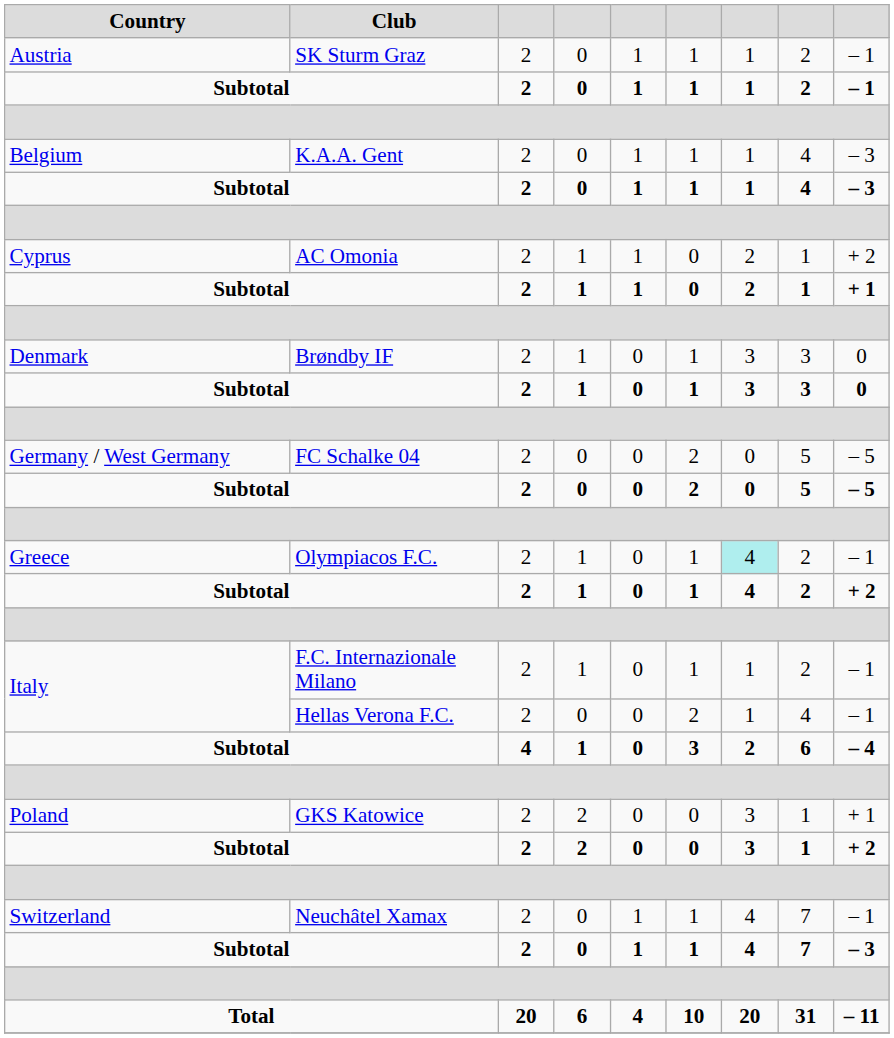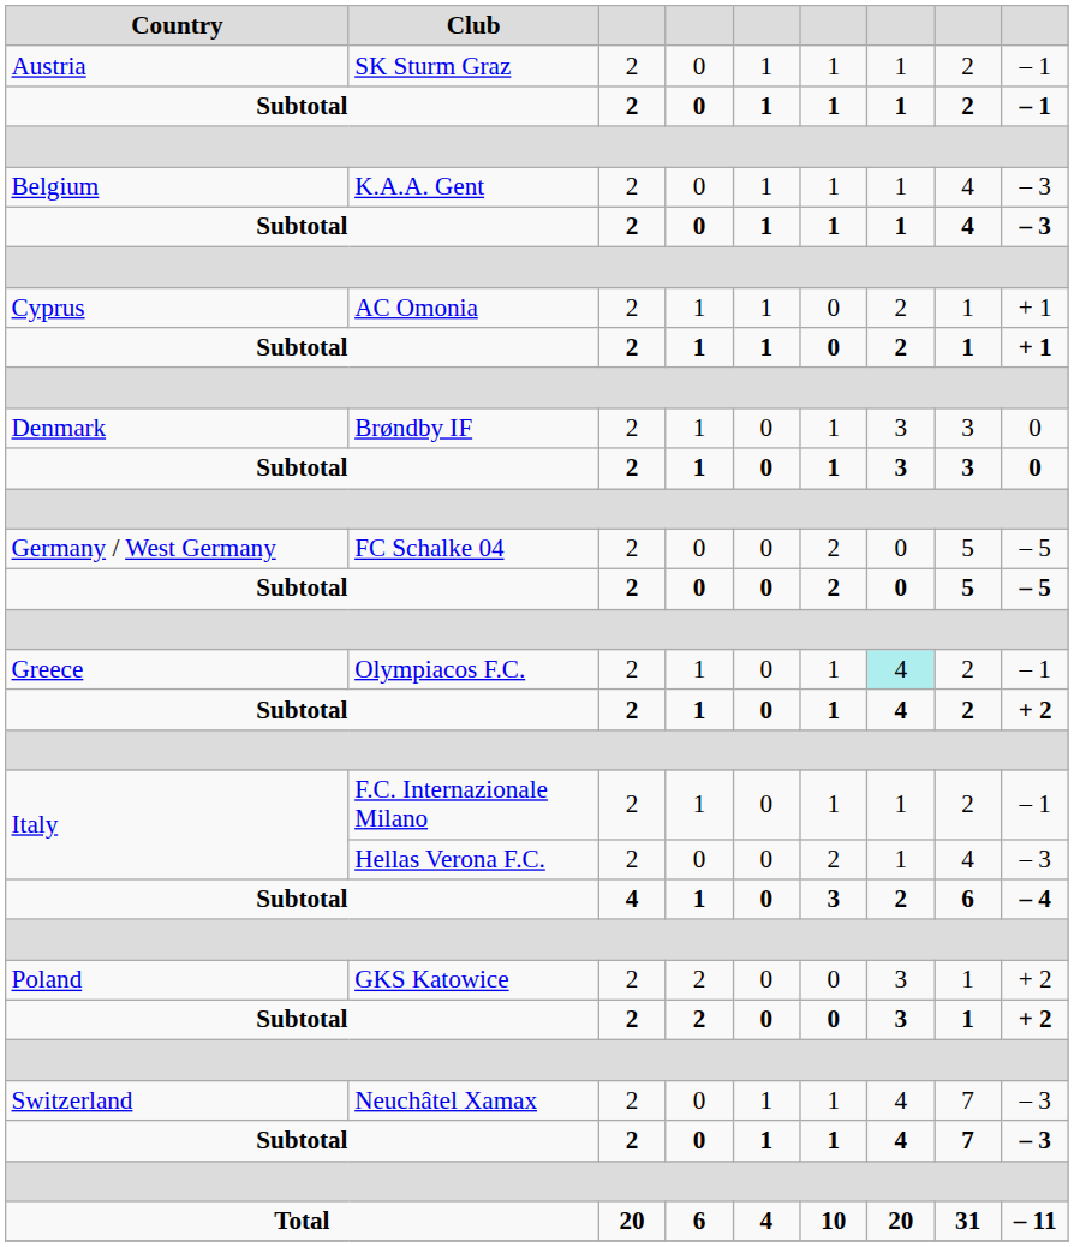 <table class="wikitable" style="text-align: center;">
 <tr>
 <th width="209" style="background:#DCDCDC">Country</th>
 <th width="150" style="background:#DCDCDC">Club</th>
 <th width="35" style="background:#DCDCDC"></th>
 <th width="35" style="background:#DCDCDC"></th>
 <th width="35" style="background:#DCDCDC"></th>
 <th width="35" style="background:#DCDCDC"></th>
 <th width="35" style="background:#DCDCDC"></th>
 <th width="35" style="background:#DCDCDC"></th>
 <th width="35" style="background:#DCDCDC"></th>
 </tr>
 <tr>
 <td align=left> <a href='#'>Austria</a></td>
 <td align=left><a href='#'>SK Sturm Graz</a></td>
 <td>2</td>
 <td>0</td>
 <td>1</td>
 <td>1</td>
 <td>1</td>
 <td>2</td>
 <td>– 1</td>
 </tr>
 <tr>
 <td colspan=2 align-"center"><strong>Subtotal</strong></td>
 <td><strong>2</strong></td>
 <td><strong>0</strong></td>
 <td><strong>1</strong></td>
 <td><strong>1</strong></td>
 <td><strong>1</strong></td>
 <td><strong>2</strong></td>
 <td><strong>– 1</strong></td>
 </tr>
 <tr>
 <th colspan=9 height="18" style="background:#DCDCDC"></th>
 </tr>
 <tr>
 <td align=left> <a href='#'>Belgium</a></td>
 <td align=left><a href='#'>K.A.A. Gent</a></td>
 <td>2</td>
 <td>0</td>
 <td>1</td>
 <td>1</td>
 <td>1</td>
 <td>4</td>
 <td>– 3</td>
 </tr>
 <tr>
 <td colspan=2 align-"center"><strong>Subtotal</strong></td>
 <td><strong>2</strong></td>
 <td><strong>0</strong></td>
 <td><strong>1</strong></td>
 <td><strong>1</strong></td>
 <td><strong>1</strong></td>
 <td><strong>4</strong></td>
 <td><strong>– 3</strong></td>
 </tr>
 <tr>
 <th colspan=9 height="18" style="background:#DCDCDC"></th>
 </tr>
 <tr>
 <td align=left> <a href='#'>Cyprus</a></td>
 <td align=left><a href='#'>AC Omonia</a></td>
 <td>2</td>
 <td>1</td>
 <td>1</td>
 <td>0</td>
 <td>2</td>
 <td>1</td>
-<td>+ 2</td>
+<td>+ 1</td>
 </tr>
 <tr>
 <td colspan=2 align-"center"><strong>Subtotal</strong></td>
 <td><strong>2</strong></td>
 <td><strong>1</strong></td>
 <td><strong>1</strong></td>
 <td><strong>0</strong></td>
 <td><strong>2</strong></td>
 <td><strong>1</strong></td>
 <td><strong>+ 1</strong></td>
 </tr>
 <tr>
 <th colspan=9 height="18" style="background:#DCDCDC"></th>
 </tr>
 <tr>
 <td align=left> <a href='#'>Denmark</a></td>
 <td align=left><a href='#'>Brøndby IF</a></td>
 <td>2</td>
 <td>1</td>
 <td>0</td>
 <td>1</td>
 <td>3</td>
 <td>3</td>
 <td>0</td>
 </tr>
 <tr>
 <td colspan=2 align-"center"><strong>Subtotal</strong></td>
 <td><strong>2</strong></td>
 <td><strong>1</strong></td>
 <td><strong>0</strong></td>
 <td><strong>1</strong></td>
 <td><strong>3</strong></td>
 <td><strong>3</strong></td>
 <td><strong>0</strong></td>
 </tr>
 <tr>
 <th colspan=9 height="18" style="background:#DCDCDC"></th>
 </tr>
 <tr>
 <td align=left> <a href='#'>Germany</a> /  <a href='#'>West Germany</a></td>
 <td align=left><a href='#'>FC Schalke 04</a></td>
 <td>2</td>
 <td>0</td>
 <td>0</td>
 <td>2</td>
 <td>0</td>
 <td>5</td>
 <td>– 5</td>
 </tr>
 <tr>
 <td colspan=2 align-"center"><strong>Subtotal</strong></td>
 <td><strong>2</strong></td>
 <td><strong>0</strong></td>
 <td><strong>0</strong></td>
 <td><strong>2</strong></td>
 <td><strong>0</strong></td>
 <td><strong>5</strong></td>
 <td><strong>– 5</strong></td>
 </tr>
 <tr>
 <th colspan=9 height="18" style="background:#DCDCDC"></th>
 </tr>
 <tr>
 <td align=left> <a href='#'>Greece</a></td>
 <td align=left><a href='#'>Olympiacos F.C.</a></td>
 <td>2</td>
 <td>1</td>
 <td>0</td>
 <td>1</td>
 <td style="background: paleturquoise;">4</td>
 <td>2</td>
 <td>– 1</td>
 </tr>
 <tr>
 <td colspan=2 align-"center"><strong>Subtotal</strong></td>
 <td><strong>2</strong></td>
 <td><strong>1</strong></td>
 <td><strong>0</strong></td>
 <td><strong>1</strong></td>
 <td><strong>4</strong></td>
 <td><strong>2</strong></td>
 <td><strong>+ 2</strong></td>
 </tr>
 <tr>
 <th colspan=9 height="18" style="background:#DCDCDC"></th>
 </tr>
 <tr>
 <td rowspan=2 align=left> <a href='#'>Italy</a></td>
 <td align=left><a href='#'>F.C. Internazionale Milano</a></td>
 <td>2</td>
 <td>1</td>
 <td>0</td>
 <td>1</td>
 <td>1</td>
 <td>2</td>
 <td>– 1</td>
 </tr>
 <tr>
 <td align=left><a href='#'>Hellas Verona F.C.</a></td>
 <td>2</td>
 <td>0</td>
 <td>0</td>
 <td>2</td>
 <td>1</td>
 <td>4</td>
-<td>– 1</td>
+<td>– 3</td>
 </tr>
 <tr>
 <td colspan=2 align-"center"><strong>Subtotal</strong></td>
 <td><strong>4</strong></td>
 <td><strong>1</strong></td>
 <td><strong>0</strong></td>
 <td><strong>3</strong></td>
 <td><strong>2</strong></td>
 <td><strong>6</strong></td>
 <td><strong>– 4</strong></td>
 </tr>
 <tr>
 <th colspan=9 height="18" style="background:#DCDCDC"></th>
 </tr>
 <tr>
 <td align=left> <a href='#'>Poland</a></td>
 <td align=left><a href='#'>GKS Katowice</a></td>
 <td>2</td>
 <td>2</td>
 <td>0</td>
 <td>0</td>
 <td>3</td>
 <td>1</td>
-<td>+ 1</td>
+<td>+ 2</td>
 </tr>
 <tr>
 <td colspan=2 align-"center"><strong>Subtotal</strong></td>
 <td><strong>2</strong></td>
 <td><strong>2</strong></td>
 <td><strong>0</strong></td>
 <td><strong>0</strong></td>
 <td><strong>3</strong></td>
 <td><strong>1</strong></td>
 <td><strong>+ 2</strong></td>
 </tr>
 <tr>
 <th colspan=9 height="18" style="background:#DCDCDC"></th>
 </tr>
 <tr>
 <td align=left> <a href='#'>Switzerland</a></td>
 <td align=left><a href='#'>Neuchâtel Xamax</a></td>
 <td>2</td>
 <td>0</td>
 <td>1</td>
 <td>1</td>
 <td>4</td>
 <td>7</td>
-<td>– 1</td>
+<td>– 3</td>
 </tr>
 <tr>
 <td colspan=2 align-"center"><strong>Subtotal</strong></td>
 <td><strong>2</strong></td>
 <td><strong>0</strong></td>
 <td><strong>1</strong></td>
 <td><strong>1</strong></td>
 <td><strong>4</strong></td>
 <td><strong>7</strong></td>
 <td><strong>– 3</strong></td>
 </tr>
 <tr>
 <th colspan=9 height="18" style="background:#DCDCDC"></th>
 </tr>
 <tr>
 <td colspan=2 align-"center"><strong>Total</strong></td>
 <td><strong>20</strong></td>
 <td><strong>6</strong></td>
 <td><strong>4</strong></td>
 <td><strong>10</strong></td>
 <td><strong>20</strong></td>
 <td><strong>31</strong></td>
 <td><strong>– 11</strong></td>
 </tr>
 <tr>
 </tr>
 </table>
